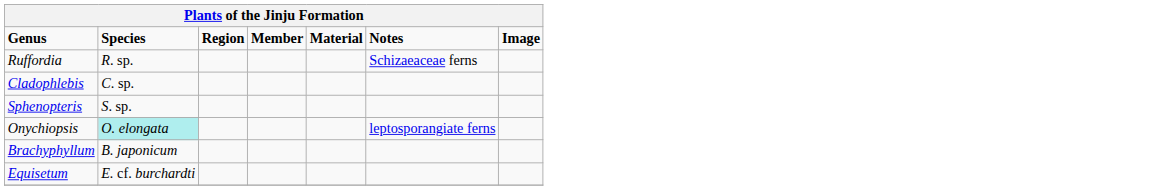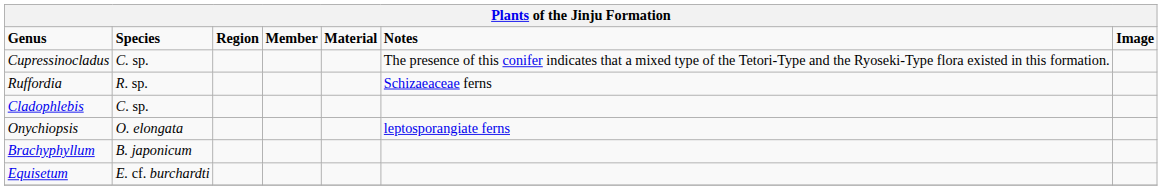 <table class="wikitable">
 <tr>
 <th colspan="7"><a href='#'>Plants</a> of the Jinju Formation</th>
 </tr>
 <tr>
 <td><strong>Genus</strong></td>
 <td><strong>Species</strong></td>
 <td><strong>Region</strong></td>
 <td><strong>Member</strong></td>
 <td><strong>Material</strong></td>
 <td><strong>Notes</strong></td>
 <td><strong>Image</strong></td>
+</tr>
+<tr>
+<td><em>Cupressinocladus</em></td>
+<td><em>C.</em> sp.</td>
+<td></td>
+<td></td>
+<td></td>
+<td>The presence of this <a href='#'>conifer</a> indicates that a mixed type of the Tetori-Type and the Ryoseki-Type flora existed in this formation.</td>
+<td></td>
 </tr>
 <tr>
 <td><em>Ruffordia</em></td>
 <td><em>R</em>. sp.</td>
 <td></td>
 <td></td>
 <td></td>
 <td><a href='#'>Schizaeaceae</a> ferns</td>
 <td></td>
 </tr>
 <tr>
 <td><em><a href='#'>Cladophlebis</a></em></td>
 <td><em>C</em>. sp.</td>
 <td></td>
 <td></td>
 <td></td>
 <td></td>
 <td></td>
 </tr>
 <tr>
-<td><em><a href='#'>Sphenopteris</a></em></td>
-<td><em>S</em>. sp.</td>
-<td></td>
-<td></td>
-<td></td>
-<td></td>
-<td></td>
-</tr>
-<tr>
 <td><em>Onychiopsis</em></td>
-<td style="background: paleturquoise;"><em>O. elongata</em></td>
+<td><em>O. elongata</em></td>
 <td></td>
 <td></td>
 <td></td>
 <td><a href='#'>leptosporangiate ferns</a></td>
 <td></td>
 </tr>
 <tr>
 <td><em><a href='#'>Brachyphyllum</a></em></td>
 <td><em>B. japonicum</em></td>
 <td></td>
 <td></td>
 <td></td>
 <td></td>
 <td></td>
 </tr>
 <tr>
 <td><em><a href='#'>Equisetum</a></em></td>
 <td><em>E.</em> cf. <em>burchardti</em></td>
 <td></td>
 <td></td>
 <td></td>
 <td></td>
 <td></td>
 </tr>
 <tr>
 </tr>
 </table>
